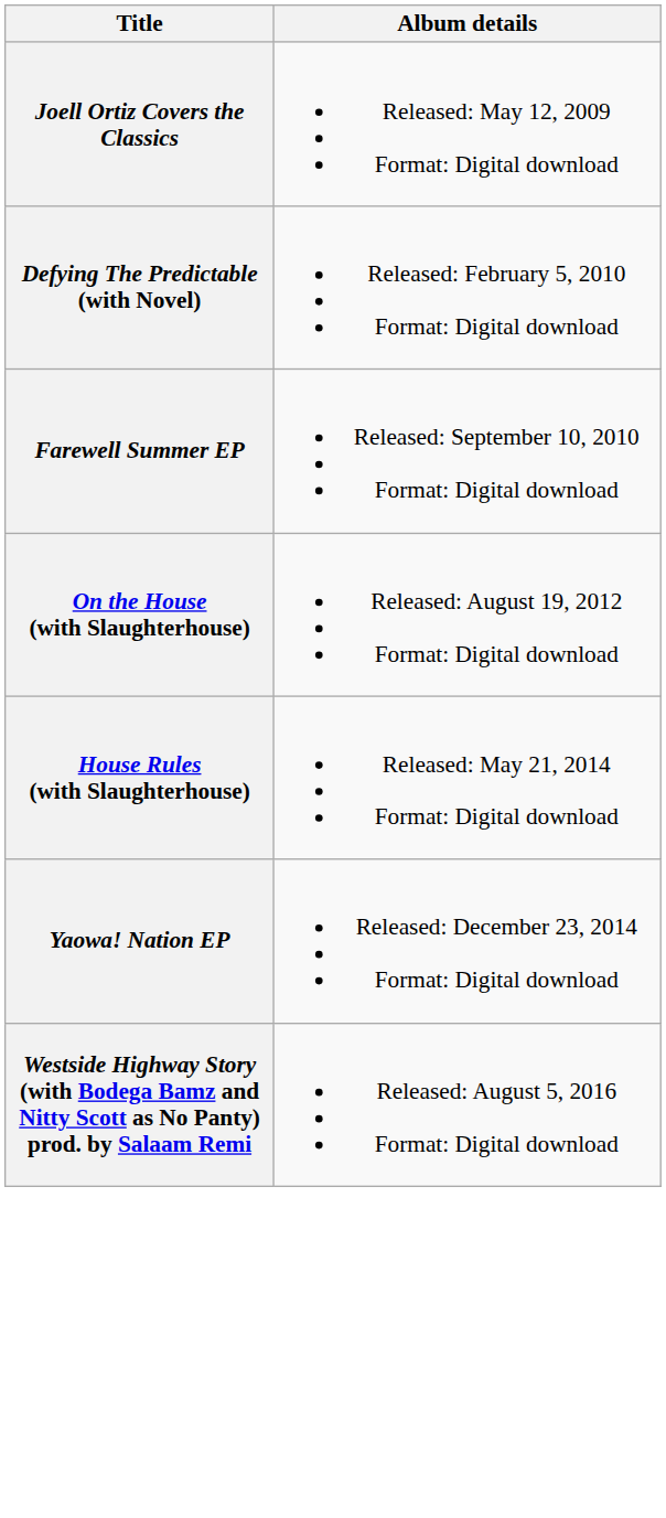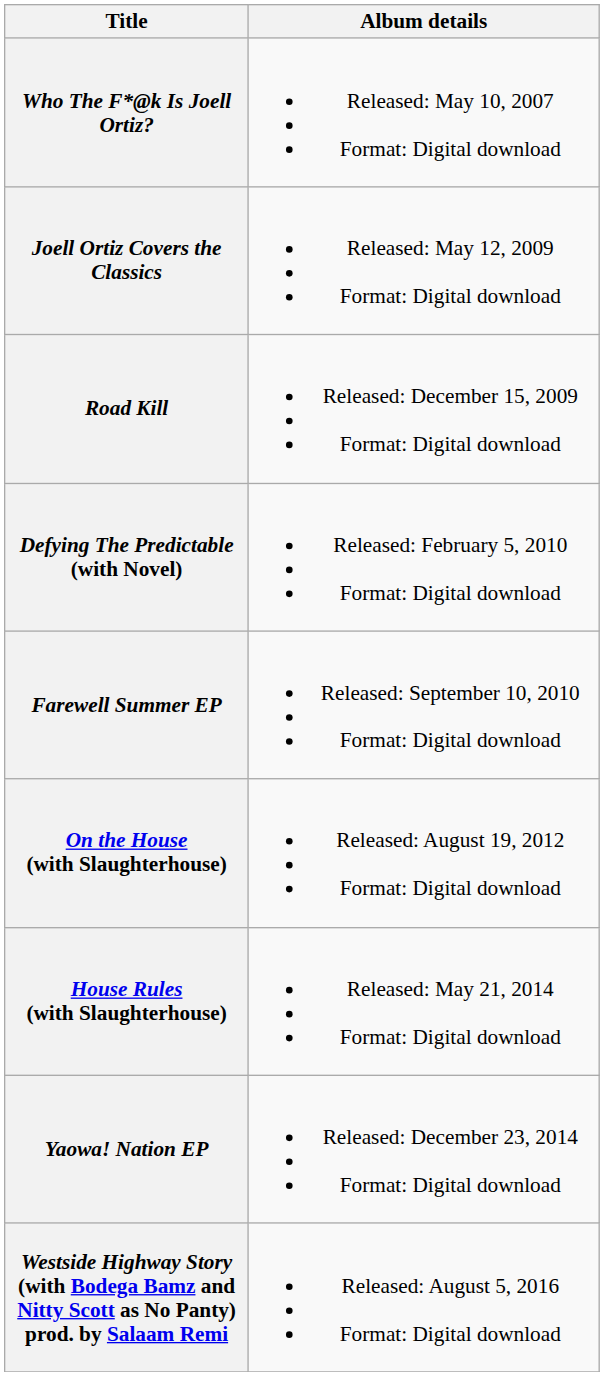 <table class="wikitable plainrowheaders" style="text-align:center;">
 <tr>
 <th scope="col" style="width:11em;">Title</th>
 <th scope="col" style="width:16em;">Album details</th>
 </tr>
 <tr>
+<th scope="row"><em>Who The F*@k Is Joell Ortiz?</em></th>
+<td><br><ul><li>Released: May 10, 2007</li><li></li><li>Format: Digital download</li></ul></td>
+</tr>
+<tr>
 <th scope="row"><em>Joell Ortiz Covers the Classics</em></th>
 <td><br><ul><li>Released: May 12, 2009</li><li></li><li>Format: Digital download</li></ul></td>
+</tr>
+<tr>
+<th scope="row"><em>Road Kill</em></th>
+<td><br><ul><li>Released: December 15, 2009</li><li></li><li>Format: Digital download</li></ul></td>
 </tr>
 <tr>
 <th scope="row"><em>Defying The Predictable</em><br><span>(with Novel)</span></th>
 <td><br><ul><li>Released: February 5, 2010</li><li></li><li>Format: Digital download</li></ul></td>
 </tr>
 <tr>
 <th scope="row"><em>Farewell Summer EP</em></th>
 <td><br><ul><li>Released: September 10, 2010</li><li></li><li>Format: Digital download</li></ul></td>
 </tr>
 <tr>
 <th scope="row"><em><a href='#'>On the House</a></em><br><span>(with Slaughterhouse)</span></th>
 <td><br><ul><li>Released: August 19, 2012</li><li></li><li>Format: Digital download</li></ul></td>
 </tr>
 <tr>
 <th scope="row"><em><a href='#'>House Rules</a></em><br><span>(with Slaughterhouse)</span></th>
 <td><br><ul><li>Released: May 21, 2014</li><li></li><li>Format: Digital download</li></ul></td>
 </tr>
 <tr>
 <th scope="row"><em>Yaowa! Nation EP</em></th>
 <td><br><ul><li>Released: December 23, 2014</li><li></li><li>Format: Digital download</li></ul></td>
 </tr>
 <tr>
 <th scope="row"><em>Westside Highway Story</em><br><span>(with <a href='#'>Bodega Bamz</a> and <a href='#'>Nitty Scott</a> as No Panty) prod. by <a href='#'>Salaam Remi</a></span></th>
 <td><br><ul><li>Released: August 5, 2016</li><li></li><li>Format: Digital download</li></ul></td>
 </tr>
 </table>
